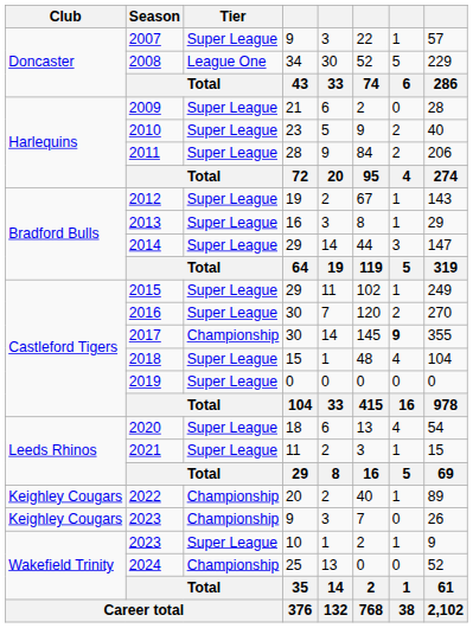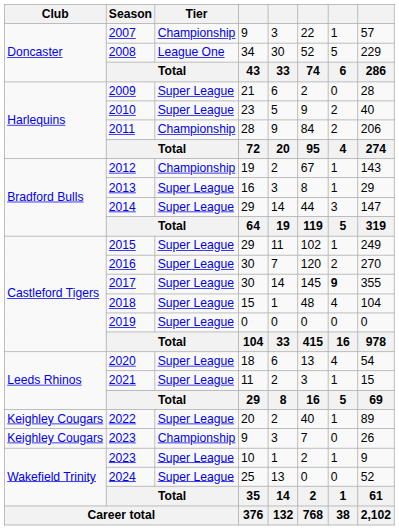 <table class="wikitable defaultcenter">
 <tr>
 <th>Club</th>
 <th>Season</th>
 <th>Tier</th>
 <th style="width:2em;"></th>
 <th style="width:2em;"></th>
 <th style="width:2em;"></th>
 <th style="width:2em;"></th>
 <th style="width:2em;"></th>
 </tr>
 <tr>
 <td rowspan="3" style="text-align:left;"> <a href='#'>Doncaster</a></td>
 <td><a href='#'>2007</a></td>
-<td><a href='#'>Super League</a></td>
+<td><a href='#'>Championship</a></td>
 <td>9</td>
 <td>3</td>
 <td>22</td>
 <td>1</td>
 <td>57</td>
 </tr>
 <tr>
 <td><a href='#'>2008</a></td>
 <td><a href='#'>League One</a></td>
 <td>34</td>
 <td>30</td>
 <td>52</td>
 <td>5</td>
 <td>229</td>
 </tr>
 <tr>
 <th colspan="2">Total</th>
 <th>43</th>
 <th>33</th>
 <th>74</th>
 <th>6</th>
 <th>286</th>
 </tr>
 <tr>
 <td rowspan="4" style="text-align:left;"> <a href='#'>Harlequins</a></td>
 <td><a href='#'>2009</a></td>
 <td><a href='#'>Super League</a></td>
 <td>21</td>
 <td>6</td>
 <td>2</td>
 <td>0</td>
 <td>28</td>
 </tr>
 <tr>
 <td><a href='#'>2010</a></td>
 <td><a href='#'>Super League</a></td>
 <td>23</td>
 <td>5</td>
 <td>9</td>
 <td>2</td>
 <td>40</td>
 </tr>
 <tr>
 <td><a href='#'>2011</a></td>
-<td><a href='#'>Super League</a></td>
+<td><a href='#'>Championship</a></td>
 <td>28</td>
 <td>9</td>
 <td>84</td>
 <td>2</td>
 <td>206</td>
 </tr>
 <tr>
 <th colspan="2">Total</th>
 <th>72</th>
 <th>20</th>
 <th>95</th>
 <th>4</th>
 <th>274</th>
 </tr>
 <tr>
 <td rowspan="4" style="text-align:left;"> <a href='#'>Bradford Bulls</a></td>
 <td><a href='#'>2012</a></td>
-<td><a href='#'>Super League</a></td>
+<td><a href='#'>Championship</a></td>
 <td>19</td>
 <td>2</td>
 <td>67</td>
 <td>1</td>
 <td>143</td>
 </tr>
 <tr>
 <td><a href='#'>2013</a></td>
 <td><a href='#'>Super League</a></td>
 <td>16</td>
 <td>3</td>
 <td>8</td>
 <td>1</td>
 <td>29</td>
 </tr>
 <tr>
 <td><a href='#'>2014</a></td>
 <td><a href='#'>Super League</a></td>
 <td>29</td>
 <td>14</td>
 <td>44</td>
 <td>3</td>
 <td>147</td>
 </tr>
 <tr>
 <th colspan="2">Total</th>
 <th>64</th>
 <th>19</th>
 <th>119</th>
 <th>5</th>
 <th>319</th>
 </tr>
 <tr>
 <td rowspan="6" style="text-align:left;"> <a href='#'>Castleford Tigers</a></td>
 <td><a href='#'>2015</a></td>
 <td><a href='#'>Super League</a></td>
 <td>29</td>
 <td>11</td>
 <td>102</td>
 <td>1</td>
 <td>249</td>
 </tr>
 <tr>
 <td><a href='#'>2016</a></td>
 <td><a href='#'>Super League</a></td>
 <td>30</td>
 <td>7</td>
 <td>120</td>
 <td>2</td>
 <td>270</td>
 </tr>
 <tr>
 <td><a href='#'>2017</a></td>
-<td><a href='#'>Championship</a></td>
+<td><a href='#'>Super League</a></td>
 <td>30</td>
 <td>14</td>
 <td>145</td>
 <td><strong>9</strong></td>
 <td>355</td>
 </tr>
 <tr>
 <td><a href='#'>2018</a></td>
 <td><a href='#'>Super League</a></td>
 <td>15</td>
 <td>1</td>
 <td>48</td>
 <td>4</td>
 <td>104</td>
 </tr>
 <tr>
 <td><a href='#'>2019</a></td>
 <td><a href='#'>Super League</a></td>
 <td>0</td>
 <td>0</td>
 <td>0</td>
 <td>0</td>
 <td>0</td>
 </tr>
 <tr>
 <th colspan="2">Total</th>
 <th>104</th>
 <th>33</th>
 <th>415</th>
 <th>16</th>
 <th>978</th>
 </tr>
 <tr>
 <td rowspan="3" style="text-align:left;"> <a href='#'>Leeds Rhinos</a></td>
 <td><a href='#'>2020</a></td>
 <td><a href='#'>Super League</a></td>
 <td>18</td>
 <td>6</td>
 <td>13</td>
 <td>4</td>
 <td>54</td>
 </tr>
 <tr>
 <td><a href='#'>2021</a></td>
 <td><a href='#'>Super League</a></td>
 <td>11</td>
 <td>2</td>
 <td>3</td>
 <td>1</td>
 <td>15</td>
 </tr>
 <tr>
 <th colspan="2">Total</th>
 <th>29</th>
 <th>8</th>
 <th>16</th>
 <th>5</th>
 <th>69</th>
 </tr>
 <tr>
 <td style="text-align:left;"> <a href='#'>Keighley Cougars</a></td>
 <td><a href='#'>2022</a></td>
-<td><a href='#'>Championship</a></td>
+<td><a href='#'>Super League</a></td>
 <td>20</td>
 <td>2</td>
 <td>40</td>
 <td>1</td>
 <td>89</td>
 </tr>
 <tr>
 <td style="text-align:left;"> <a href='#'>Keighley Cougars</a></td>
 <td><a href='#'>2023</a></td>
 <td><a href='#'>Championship</a></td>
 <td>9</td>
 <td>3</td>
 <td>7</td>
 <td>0</td>
 <td>26</td>
 </tr>
 <tr>
 <td rowspan="3" style="text-align:left;"> <a href='#'>Wakefield Trinity</a></td>
 <td><a href='#'>2023</a></td>
 <td><a href='#'>Super League</a></td>
 <td>10</td>
 <td>1</td>
 <td>2</td>
 <td>1</td>
 <td>9</td>
 </tr>
 <tr>
 <td><a href='#'>2024</a></td>
-<td><a href='#'>Championship</a></td>
+<td><a href='#'>Super League</a></td>
 <td>25</td>
 <td>13</td>
 <td>0</td>
 <td>0</td>
 <td>52</td>
 </tr>
 <tr>
 <th colspan="2">Total</th>
 <th>35</th>
 <th>14</th>
 <th>2</th>
 <th>1</th>
 <th>61</th>
 </tr>
 <tr>
 <th colspan="3">Career total</th>
 <th>376</th>
 <th>132</th>
 <th>768</th>
 <th>38</th>
 <th>2,102</th>
 </tr>
 </table>
